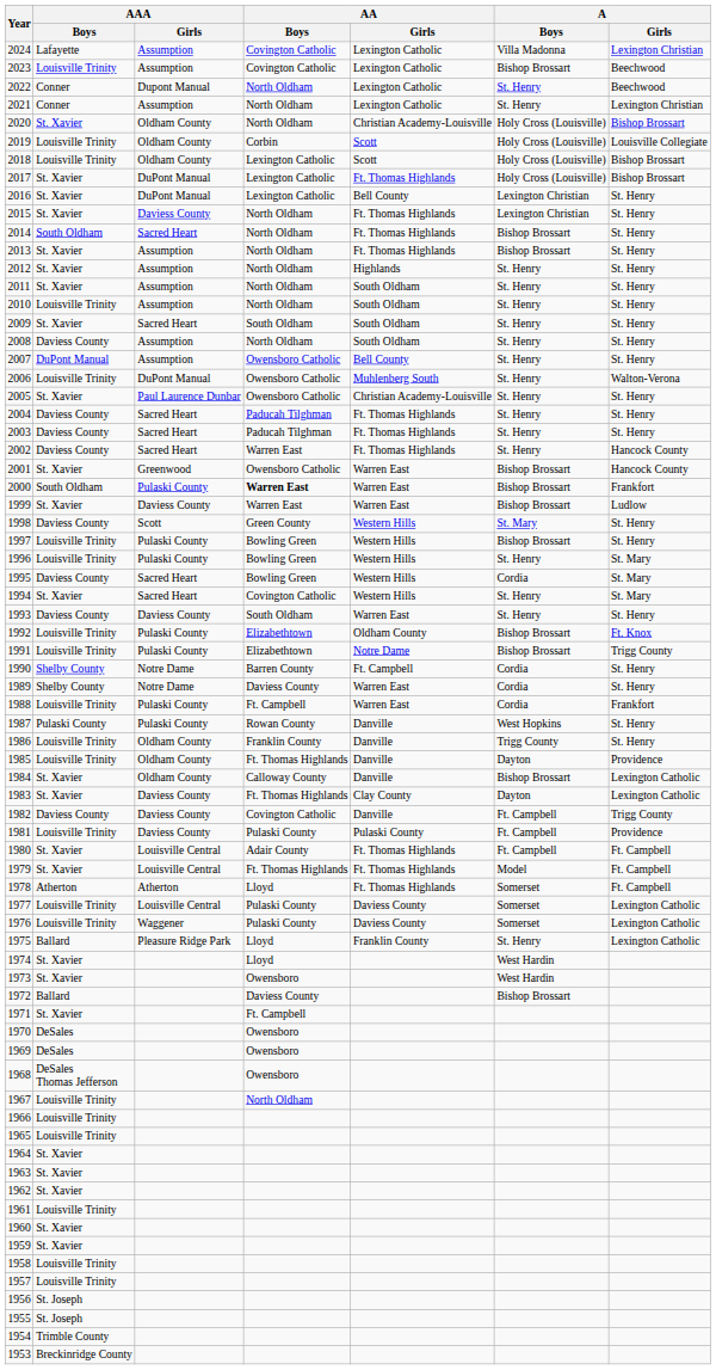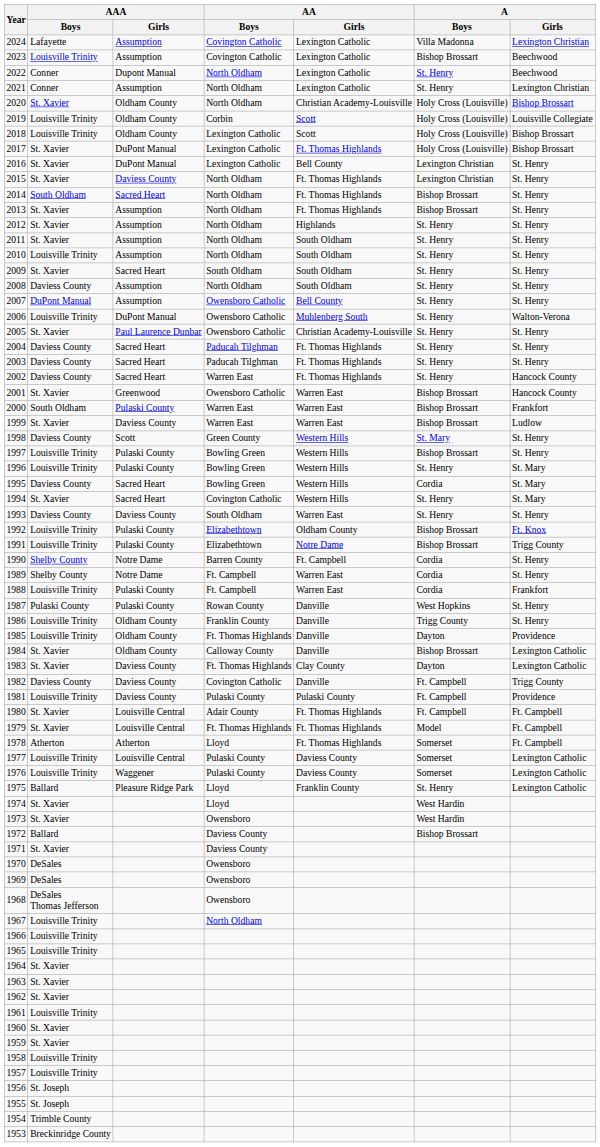 <table class="wikitable">
 <tr>
 <th rowspan="2">Year</th>
 <th colspan="2">AAA</th>
 <th colspan="2">AA</th>
 <th colspan="2">A</th>
 </tr>
 <tr>
 <th>Boys</th>
 <th>Girls</th>
 <th>Boys</th>
 <th>Girls</th>
 <th>Boys</th>
 <th>Girls</th>
 </tr>
 <tr>
 <td>2024</td>
 <td>Lafayette</td>
 <td><a href='#'>Assumption</a></td>
 <td><a href='#'>Covington Catholic</a></td>
 <td>Lexington Catholic</td>
 <td>Villa Madonna</td>
 <td><a href='#'>Lexington Christian</a></td>
 </tr>
 <tr>
 <td>2023</td>
 <td><a href='#'>Louisville Trinity</a></td>
 <td>Assumption</td>
 <td>Covington Catholic</td>
 <td>Lexington Catholic</td>
 <td>Bishop Brossart</td>
 <td>Beechwood</td>
 </tr>
 <tr>
 <td>2022</td>
 <td>Conner</td>
 <td>Dupont Manual</td>
 <td><a href='#'>North Oldham</a></td>
 <td>Lexington Catholic</td>
 <td><a href='#'>St. Henry</a></td>
 <td>Beechwood</td>
 </tr>
 <tr>
 <td>2021</td>
 <td>Conner</td>
 <td>Assumption</td>
 <td>North Oldham</td>
 <td>Lexington Catholic</td>
 <td>St. Henry</td>
 <td>Lexington Christian</td>
 </tr>
 <tr>
 <td>2020</td>
 <td><a href='#'>St. Xavier</a></td>
 <td>Oldham County</td>
 <td>North Oldham</td>
 <td>Christian Academy-Louisville</td>
 <td>Holy Cross (Louisville)</td>
 <td><a href='#'>Bishop Brossart</a></td>
 </tr>
 <tr>
 <td>2019</td>
 <td>Louisville Trinity</td>
 <td>Oldham County</td>
 <td>Corbin</td>
 <td><a href='#'>Scott</a></td>
 <td>Holy Cross (Louisville)</td>
 <td>Louisville Collegiate</td>
 </tr>
 <tr>
 <td>2018</td>
 <td>Louisville Trinity</td>
 <td>Oldham County</td>
 <td>Lexington Catholic</td>
 <td>Scott</td>
 <td>Holy Cross (Louisville)</td>
 <td>Bishop Brossart</td>
 </tr>
 <tr>
 <td>2017</td>
 <td>St. Xavier</td>
 <td>DuPont Manual</td>
 <td>Lexington Catholic</td>
 <td><a href='#'>Ft. Thomas Highlands</a></td>
 <td>Holy Cross (Louisville)</td>
 <td>Bishop Brossart</td>
 </tr>
 <tr>
 <td>2016</td>
 <td>St. Xavier</td>
 <td>DuPont Manual</td>
 <td>Lexington Catholic</td>
 <td>Bell County</td>
 <td>Lexington Christian</td>
 <td>St. Henry</td>
 </tr>
 <tr>
 <td>2015</td>
 <td>St. Xavier</td>
 <td><a href='#'>Daviess County</a></td>
 <td>North Oldham</td>
 <td>Ft. Thomas Highlands</td>
 <td>Lexington Christian</td>
 <td>St. Henry</td>
 </tr>
 <tr>
 <td>2014</td>
 <td><a href='#'>South Oldham</a></td>
 <td><a href='#'>Sacred Heart</a></td>
 <td>North Oldham</td>
 <td>Ft. Thomas Highlands</td>
 <td>Bishop Brossart</td>
 <td>St. Henry</td>
 </tr>
 <tr>
 <td>2013</td>
 <td>St. Xavier</td>
 <td>Assumption</td>
 <td>North Oldham</td>
 <td>Ft. Thomas Highlands</td>
 <td>Bishop Brossart</td>
 <td>St. Henry</td>
 </tr>
 <tr>
 <td>2012</td>
 <td>St. Xavier</td>
 <td>Assumption</td>
 <td>North Oldham</td>
 <td>Highlands</td>
 <td>St. Henry</td>
 <td>St. Henry</td>
 </tr>
 <tr>
 <td>2011</td>
 <td>St. Xavier</td>
 <td>Assumption</td>
 <td>North Oldham</td>
 <td>South Oldham</td>
 <td>St. Henry</td>
 <td>St. Henry</td>
 </tr>
 <tr>
 <td>2010</td>
 <td>Louisville Trinity</td>
 <td>Assumption</td>
 <td>North Oldham</td>
 <td>South Oldham</td>
 <td>St. Henry</td>
 <td>St. Henry</td>
 </tr>
 <tr>
 <td>2009</td>
 <td>St. Xavier</td>
 <td>Sacred Heart</td>
 <td>South Oldham</td>
 <td>South Oldham</td>
 <td>St. Henry</td>
 <td>St. Henry</td>
 </tr>
 <tr>
 <td>2008</td>
 <td>Daviess County</td>
 <td>Assumption</td>
 <td>North Oldham</td>
 <td>South Oldham</td>
 <td>St. Henry</td>
 <td>St. Henry</td>
 </tr>
 <tr>
 <td>2007</td>
 <td><a href='#'>DuPont Manual</a></td>
 <td>Assumption</td>
 <td><a href='#'>Owensboro Catholic</a></td>
 <td><a href='#'>Bell County</a></td>
 <td>St. Henry</td>
 <td>St. Henry</td>
 </tr>
 <tr>
 <td>2006</td>
 <td>Louisville Trinity</td>
 <td>DuPont Manual</td>
 <td>Owensboro Catholic</td>
 <td><a href='#'>Muhlenberg South</a></td>
 <td>St. Henry</td>
 <td>Walton-Verona</td>
 </tr>
 <tr>
 <td>2005</td>
 <td>St. Xavier</td>
 <td><a href='#'>Paul Laurence Dunbar</a></td>
 <td>Owensboro Catholic</td>
 <td>Christian Academy-Louisville</td>
 <td>St. Henry</td>
 <td>St. Henry</td>
 </tr>
 <tr>
 <td>2004</td>
 <td>Daviess County</td>
 <td>Sacred Heart</td>
 <td><a href='#'>Paducah Tilghman</a></td>
 <td>Ft. Thomas Highlands</td>
 <td>St. Henry</td>
 <td>St. Henry</td>
 </tr>
 <tr>
 <td>2003</td>
 <td>Daviess County</td>
 <td>Sacred Heart</td>
 <td>Paducah Tilghman</td>
 <td>Ft. Thomas Highlands</td>
 <td>St. Henry</td>
 <td>St. Henry</td>
 </tr>
 <tr>
 <td>2002</td>
 <td>Daviess County</td>
 <td>Sacred Heart</td>
 <td>Warren East</td>
 <td>Ft. Thomas Highlands</td>
 <td>St. Henry</td>
 <td>Hancock County</td>
 </tr>
 <tr>
 <td>2001</td>
 <td>St. Xavier</td>
 <td>Greenwood</td>
 <td>Owensboro Catholic</td>
 <td>Warren East</td>
 <td>Bishop Brossart</td>
 <td>Hancock County</td>
 </tr>
 <tr>
 <td>2000</td>
 <td>South Oldham</td>
 <td><a href='#'>Pulaski County</a></td>
-<td><strong>Warren East</strong></td>
+<td>Warren East</td>
 <td>Warren East</td>
 <td>Bishop Brossart</td>
 <td>Frankfort</td>
 </tr>
 <tr>
 <td>1999</td>
 <td>St. Xavier</td>
 <td>Daviess County</td>
 <td>Warren East</td>
 <td>Warren East</td>
 <td>Bishop Brossart</td>
 <td>Ludlow</td>
 </tr>
 <tr>
 <td>1998</td>
 <td>Daviess County</td>
 <td>Scott</td>
 <td>Green County</td>
 <td><a href='#'>Western Hills</a></td>
 <td><a href='#'>St. Mary</a></td>
 <td>St. Henry</td>
 </tr>
 <tr>
 <td>1997</td>
 <td>Louisville Trinity</td>
 <td>Pulaski County</td>
 <td>Bowling Green</td>
 <td>Western Hills</td>
 <td>Bishop Brossart</td>
 <td>St. Henry</td>
 </tr>
 <tr>
 <td>1996</td>
 <td>Louisville Trinity</td>
 <td>Pulaski County</td>
 <td>Bowling Green</td>
 <td>Western Hills</td>
 <td>St. Henry</td>
 <td>St. Mary</td>
 </tr>
 <tr>
 <td>1995</td>
 <td>Daviess County</td>
 <td>Sacred Heart</td>
 <td>Bowling Green</td>
 <td>Western Hills</td>
 <td>Cordia</td>
 <td>St. Mary</td>
 </tr>
 <tr>
 <td>1994</td>
 <td>St. Xavier</td>
 <td>Sacred Heart</td>
 <td>Covington Catholic</td>
 <td>Western Hills</td>
 <td>St. Henry</td>
 <td>St. Mary</td>
 </tr>
 <tr>
 <td>1993</td>
 <td>Daviess County</td>
 <td>Daviess County</td>
 <td>South Oldham</td>
 <td>Warren East</td>
 <td>St. Henry</td>
 <td>St. Henry</td>
 </tr>
 <tr>
 <td>1992</td>
 <td>Louisville Trinity</td>
 <td>Pulaski County</td>
 <td><a href='#'>Elizabethtown</a></td>
 <td>Oldham County</td>
 <td>Bishop Brossart</td>
 <td><a href='#'>Ft. Knox</a></td>
 </tr>
 <tr>
 <td>1991</td>
 <td>Louisville Trinity</td>
 <td>Pulaski County</td>
 <td>Elizabethtown</td>
 <td><a href='#'>Notre Dame</a></td>
 <td>Bishop Brossart</td>
 <td>Trigg County</td>
 </tr>
 <tr>
 <td>1990</td>
 <td><a href='#'>Shelby County</a></td>
 <td>Notre Dame</td>
 <td>Barren County</td>
 <td>Ft. Campbell</td>
 <td>Cordia</td>
 <td>St. Henry</td>
 </tr>
 <tr>
 <td>1989</td>
 <td>Shelby County</td>
 <td>Notre Dame</td>
-<td>Daviess County</td>
+<td>Ft. Campbell</td>
 <td>Warren East</td>
 <td>Cordia</td>
 <td>St. Henry</td>
 </tr>
 <tr>
 <td>1988</td>
 <td>Louisville Trinity</td>
 <td>Pulaski County</td>
 <td>Ft. Campbell</td>
 <td>Warren East</td>
 <td>Cordia</td>
 <td>Frankfort</td>
 </tr>
 <tr>
 <td>1987</td>
 <td>Pulaski County</td>
 <td>Pulaski County</td>
 <td>Rowan County</td>
 <td>Danville</td>
 <td>West Hopkins</td>
 <td>St. Henry</td>
 </tr>
 <tr>
 <td>1986</td>
 <td>Louisville Trinity</td>
 <td>Oldham County</td>
 <td>Franklin County</td>
 <td>Danville</td>
 <td>Trigg County</td>
 <td>St. Henry</td>
 </tr>
 <tr>
 <td>1985</td>
 <td>Louisville Trinity</td>
 <td>Oldham County</td>
 <td>Ft. Thomas Highlands</td>
 <td>Danville</td>
 <td>Dayton</td>
 <td>Providence</td>
 </tr>
 <tr>
 <td>1984</td>
 <td>St. Xavier</td>
 <td>Oldham County</td>
 <td>Calloway County</td>
 <td>Danville</td>
 <td>Bishop Brossart</td>
 <td>Lexington Catholic</td>
 </tr>
 <tr>
 <td>1983</td>
 <td>St. Xavier</td>
 <td>Daviess County</td>
 <td>Ft. Thomas Highlands</td>
 <td>Clay County</td>
 <td>Dayton</td>
 <td>Lexington Catholic</td>
 </tr>
 <tr>
 <td>1982</td>
 <td>Daviess County</td>
 <td>Daviess County</td>
 <td>Covington Catholic</td>
 <td>Danville</td>
 <td>Ft. Campbell</td>
 <td>Trigg County</td>
 </tr>
 <tr>
 <td>1981</td>
 <td>Louisville Trinity</td>
 <td>Daviess County</td>
 <td>Pulaski County</td>
 <td>Pulaski County</td>
 <td>Ft. Campbell</td>
 <td>Providence</td>
 </tr>
 <tr>
 <td>1980</td>
 <td>St. Xavier</td>
 <td>Louisville Central</td>
 <td>Adair County</td>
 <td>Ft. Thomas Highlands</td>
 <td>Ft. Campbell</td>
 <td>Ft. Campbell</td>
 </tr>
 <tr>
 <td>1979</td>
 <td>St. Xavier</td>
 <td>Louisville Central</td>
 <td>Ft. Thomas Highlands</td>
 <td>Ft. Thomas Highlands</td>
 <td>Model</td>
 <td>Ft. Campbell</td>
 </tr>
 <tr>
 <td>1978</td>
 <td>Atherton</td>
 <td>Atherton</td>
 <td>Lloyd</td>
 <td>Ft. Thomas Highlands</td>
 <td>Somerset</td>
 <td>Ft. Campbell</td>
 </tr>
 <tr>
 <td>1977</td>
 <td>Louisville Trinity</td>
 <td>Louisville Central</td>
 <td>Pulaski County</td>
 <td>Daviess County</td>
 <td>Somerset</td>
 <td>Lexington Catholic</td>
 </tr>
 <tr>
 <td>1976</td>
 <td>Louisville Trinity</td>
 <td>Waggener</td>
 <td>Pulaski County</td>
 <td>Daviess County</td>
 <td>Somerset</td>
 <td>Lexington Catholic</td>
 </tr>
 <tr>
 <td>1975</td>
 <td>Ballard</td>
 <td>Pleasure Ridge Park</td>
 <td>Lloyd</td>
 <td>Franklin County</td>
 <td>St. Henry</td>
 <td>Lexington Catholic</td>
 </tr>
 <tr>
 <td>1974</td>
 <td>St. Xavier</td>
 <td></td>
 <td>Lloyd</td>
 <td></td>
 <td>West Hardin</td>
 <td></td>
 </tr>
 <tr>
 <td>1973</td>
 <td>St. Xavier</td>
 <td></td>
 <td>Owensboro</td>
 <td></td>
 <td>West Hardin</td>
 <td></td>
 </tr>
 <tr>
 <td>1972</td>
 <td>Ballard</td>
 <td></td>
 <td>Daviess County</td>
 <td></td>
 <td>Bishop Brossart</td>
 <td></td>
 </tr>
 <tr>
 <td>1971</td>
 <td>St. Xavier</td>
 <td></td>
-<td>Ft. Campbell</td>
+<td>Daviess County</td>
 <td></td>
 <td></td>
 <td></td>
 </tr>
 <tr>
 <td>1970</td>
 <td>DeSales</td>
 <td></td>
 <td>Owensboro</td>
 <td></td>
 <td></td>
 <td></td>
 </tr>
 <tr>
 <td>1969</td>
 <td>DeSales</td>
 <td></td>
 <td>Owensboro</td>
 <td></td>
 <td></td>
 <td></td>
 </tr>
 <tr>
 <td>1968</td>
 <td>DeSales<br>Thomas Jefferson</td>
 <td></td>
 <td>Owensboro</td>
 <td></td>
 <td></td>
 <td></td>
 </tr>
 <tr>
 <td>1967</td>
 <td>Louisville Trinity</td>
 <td></td>
 <td><a href='#'>North Oldham</a></td>
 <td></td>
 <td></td>
 <td></td>
 </tr>
 <tr>
 <td>1966</td>
 <td>Louisville Trinity</td>
 <td></td>
 <td></td>
 <td></td>
 <td></td>
 <td></td>
 </tr>
 <tr>
 <td>1965</td>
 <td>Louisville Trinity</td>
 <td></td>
 <td></td>
 <td></td>
 <td></td>
 <td></td>
 </tr>
 <tr>
 <td>1964</td>
 <td>St. Xavier</td>
 <td></td>
 <td></td>
 <td></td>
 <td></td>
 <td></td>
 </tr>
 <tr>
 <td>1963</td>
 <td>St. Xavier</td>
 <td></td>
 <td></td>
 <td></td>
 <td></td>
 <td></td>
 </tr>
 <tr>
 <td>1962</td>
 <td>St. Xavier</td>
 <td></td>
 <td></td>
 <td></td>
 <td></td>
 <td></td>
 </tr>
 <tr>
 <td>1961</td>
 <td>Louisville Trinity</td>
 <td></td>
 <td></td>
 <td></td>
 <td></td>
 <td></td>
 </tr>
 <tr>
 <td>1960</td>
 <td>St. Xavier</td>
 <td></td>
 <td></td>
 <td></td>
 <td></td>
 <td></td>
 </tr>
 <tr>
 <td>1959</td>
 <td>St. Xavier</td>
 <td></td>
 <td></td>
 <td></td>
 <td></td>
 <td></td>
 </tr>
 <tr>
 <td>1958</td>
 <td>Louisville Trinity</td>
 <td></td>
 <td></td>
 <td></td>
 <td></td>
 <td></td>
 </tr>
 <tr>
 <td>1957</td>
 <td>Louisville Trinity</td>
 <td></td>
 <td></td>
 <td></td>
 <td></td>
 <td></td>
 </tr>
 <tr>
 <td>1956</td>
 <td>St. Joseph</td>
 <td></td>
 <td></td>
 <td></td>
 <td></td>
 <td></td>
 </tr>
 <tr>
 <td>1955</td>
 <td>St. Joseph</td>
 <td></td>
 <td></td>
 <td></td>
 <td></td>
 <td></td>
 </tr>
 <tr>
 <td>1954</td>
 <td>Trimble County</td>
 <td></td>
 <td></td>
 <td></td>
 <td></td>
 <td></td>
 </tr>
 <tr>
 <td>1953</td>
 <td>Breckinridge County</td>
 <td></td>
 <td></td>
 <td></td>
 <td></td>
 <td></td>
 </tr>
 </table>
